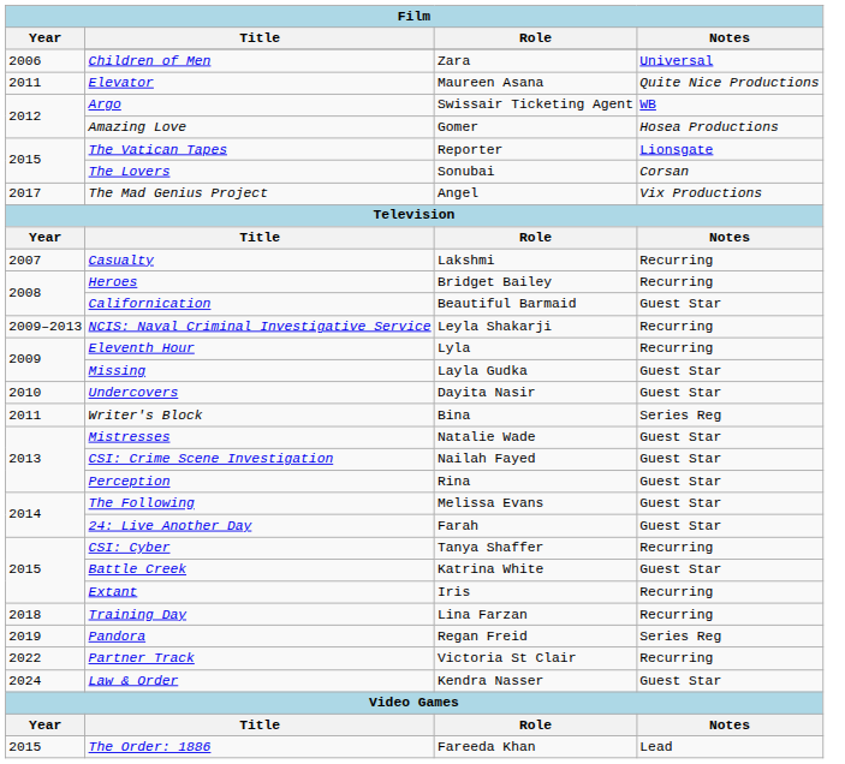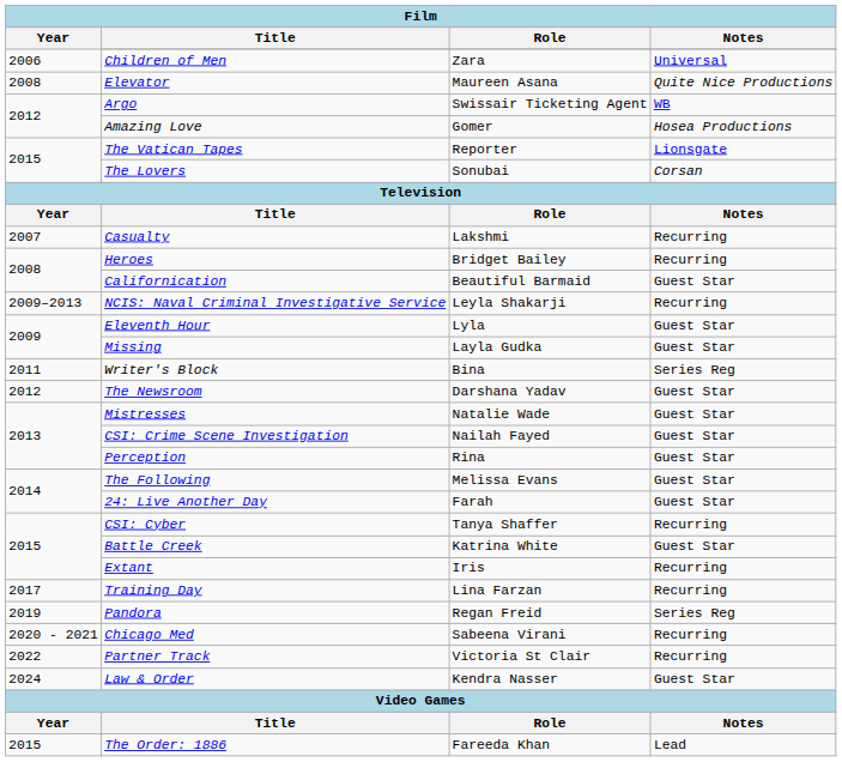 <table class="wikitable" border=1>
 <tr>
 <th colspan="4" style="background: lightblue;">Film</th>
 </tr>
 <tr>
 <th>Year</th>
 <th>Title</th>
 <th>Role</th>
 <th>Notes</th>
 </tr>
 <tr>
 <td rowspan="2">2006</td>
 </tr>
 <tr>
 <td><em><a href='#'>Children of Men</a></em></td>
 <td>Zara</td>
 <td><a href='#'>Universal</a></td>
 </tr>
 <tr>
-<td>2011</td>
+<td>2008</td>
 <td><em><a href='#'>Elevator</a></em></td>
 <td>Maureen Asana</td>
 <td><em>Quite Nice Productions</em></td>
 </tr>
 <tr>
 <td rowspan="2">2012</td>
 <td><em><a href='#'>Argo</a></em></td>
 <td>Swissair Ticketing Agent</td>
 <td><a href='#'>WB</a></td>
 </tr>
 <tr>
 <td><em>Amazing Love</em></td>
 <td>Gomer</td>
 <td><em>Hosea Productions</em></td>
 </tr>
 <tr>
 <td rowspan="2">2015</td>
 <td><em><a href='#'>The Vatican Tapes</a></em></td>
 <td>Reporter</td>
 <td><a href='#'>Lionsgate</a></td>
 </tr>
 <tr>
 <td><em><a href='#'>The Lovers</a></em></td>
 <td>Sonubai</td>
 <td><em>Corsan</em></td>
-</tr>
-<tr>
-<td>2017</td>
-<td><em>The Mad Genius Project</em></td>
-<td>Angel</td>
-<td><em>Vix Productions</em></td>
 </tr>
 <tr>
 <th colspan="4" style="background: lightblue;">Television</th>
 </tr>
 <tr>
 <th>Year</th>
 <th>Title</th>
 <th>Role</th>
 <th>Notes</th>
 </tr>
 <tr>
 <td>2007</td>
 <td><em><a href='#'>Casualty</a></em></td>
 <td>Lakshmi</td>
 <td>Recurring</td>
 </tr>
 <tr>
 <td rowspan="2">2008</td>
 <td><em><a href='#'>Heroes</a></em></td>
 <td>Bridget Bailey</td>
 <td>Recurring</td>
 </tr>
 <tr>
 <td><em><a href='#'>Californication</a></em></td>
 <td>Beautiful Barmaid</td>
 <td>Guest Star</td>
 </tr>
 <tr>
 <td>2009–2013</td>
 <td><em><a href='#'>NCIS: Naval Criminal Investigative Service</a></em></td>
 <td>Leyla Shakarji</td>
 <td>Recurring</td>
 </tr>
 <tr>
 <td rowspan="2">2009</td>
 <td><em><a href='#'>Eleventh Hour</a></em></td>
 <td>Lyla</td>
-<td>Recurring</td>
+<td>Guest Star</td>
 </tr>
 <tr>
 <td><em><a href='#'>Missing</a></em></td>
 <td>Layla Gudka</td>
 <td>Guest Star</td>
 </tr>
 <tr>
-<td>2010</td>
-<td><em><a href='#'>Undercovers</a></em></td>
-<td>Dayita Nasir</td>
-<td>Guest Star</td>
-</tr>
-<tr>
 <td>2011</td>
 <td><em>Writer's Block</em></td>
 <td>Bina</td>
 <td>Series Reg</td>
+</tr>
+<tr>
+<td>2012</td>
+<td><em><a href='#'>The Newsroom</a></em></td>
+<td>Darshana Yadav</td>
+<td>Guest Star</td>
 </tr>
 <tr>
 <td rowspan="3">2013</td>
 <td><em><a href='#'>Mistresses</a></em></td>
 <td>Natalie Wade</td>
 <td>Guest Star</td>
 </tr>
 <tr>
 <td><em><a href='#'>CSI: Crime Scene Investigation</a></em></td>
 <td>Nailah Fayed</td>
 <td>Guest Star</td>
 </tr>
 <tr>
 <td><em><a href='#'>Perception</a></em></td>
 <td>Rina</td>
 <td>Guest Star</td>
 </tr>
 <tr>
 <td rowspan="2">2014</td>
 <td><em><a href='#'>The Following</a></em></td>
 <td>Melissa Evans</td>
 <td>Guest Star</td>
 </tr>
 <tr>
 <td><em><a href='#'>24: Live Another Day</a></em></td>
 <td>Farah</td>
 <td>Guest Star</td>
 </tr>
 <tr>
 <td rowspan="3">2015</td>
 <td><em><a href='#'>CSI: Cyber</a></em></td>
 <td>Tanya Shaffer</td>
 <td>Recurring</td>
 </tr>
 <tr>
 <td><em><a href='#'>Battle Creek</a></em></td>
 <td>Katrina White</td>
 <td>Guest Star</td>
 </tr>
 <tr>
 <td><em><a href='#'>Extant</a></em></td>
 <td>Iris</td>
 <td>Recurring</td>
 </tr>
 <tr>
-<td>2018</td>
+<td>2017</td>
 <td><em><a href='#'>Training Day</a></em></td>
 <td>Lina Farzan</td>
 <td>Recurring</td>
 </tr>
 <tr>
 <td>2019</td>
 <td><em><a href='#'>Pandora</a></em></td>
 <td>Regan Freid</td>
 <td>Series Reg</td>
+</tr>
+<tr>
+<td>2020 - 2021</td>
+<td><em><a href='#'>Chicago Med</a></em></td>
+<td>Sabeena Virani</td>
+<td>Recurring</td>
 </tr>
 <tr>
 <td>2022</td>
 <td><em><a href='#'>Partner Track</a></em></td>
 <td>Victoria St Clair</td>
 <td>Recurring</td>
 </tr>
 <tr>
 <td>2024</td>
 <td><em><a href='#'>Law & Order</a></em></td>
 <td>Kendra Nasser</td>
 <td>Guest Star</td>
 </tr>
 <tr>
 <th colspan="4" style="background: lightblue;">Video Games</th>
 </tr>
 <tr>
 <th>Year</th>
 <th>Title</th>
 <th>Role</th>
 <th>Notes</th>
 </tr>
 <tr>
 <td>2015</td>
 <td><em><a href='#'>The Order: 1886</a></em></td>
 <td>Fareeda Khan</td>
 <td>Lead</td>
 </tr>
 </table>
